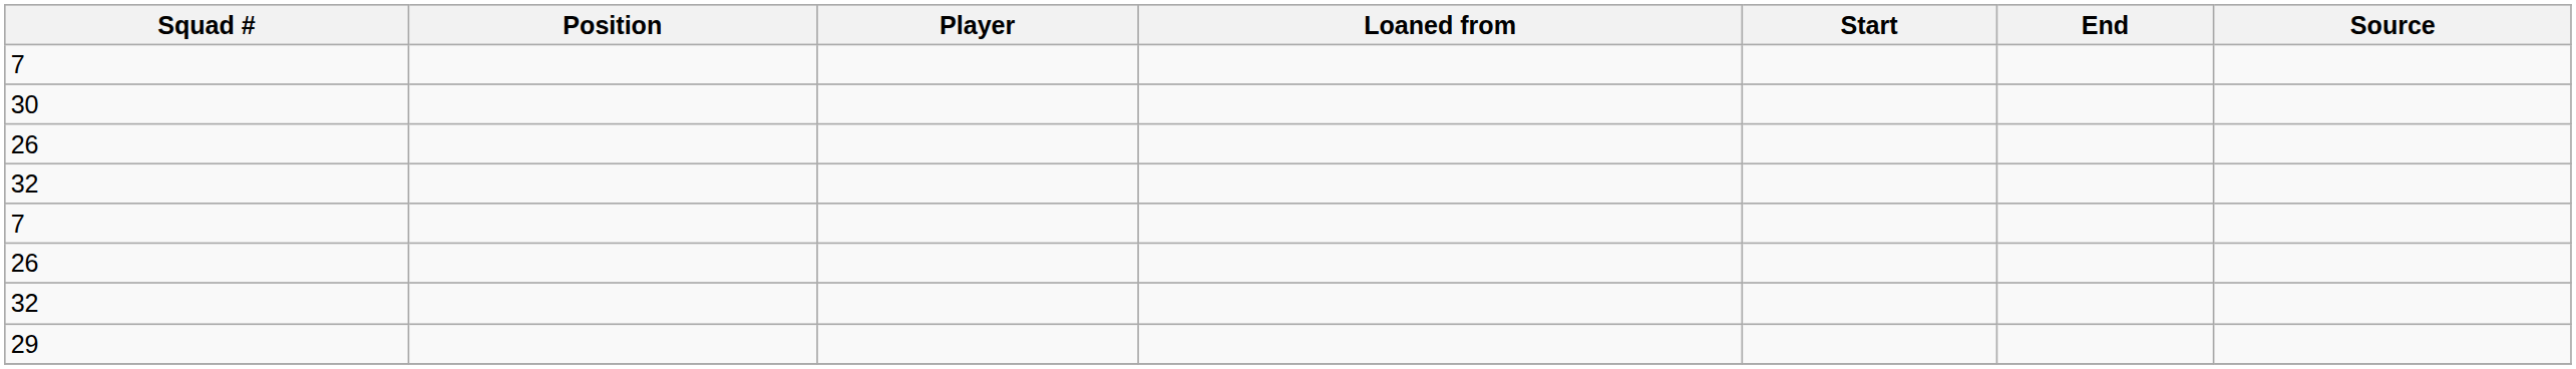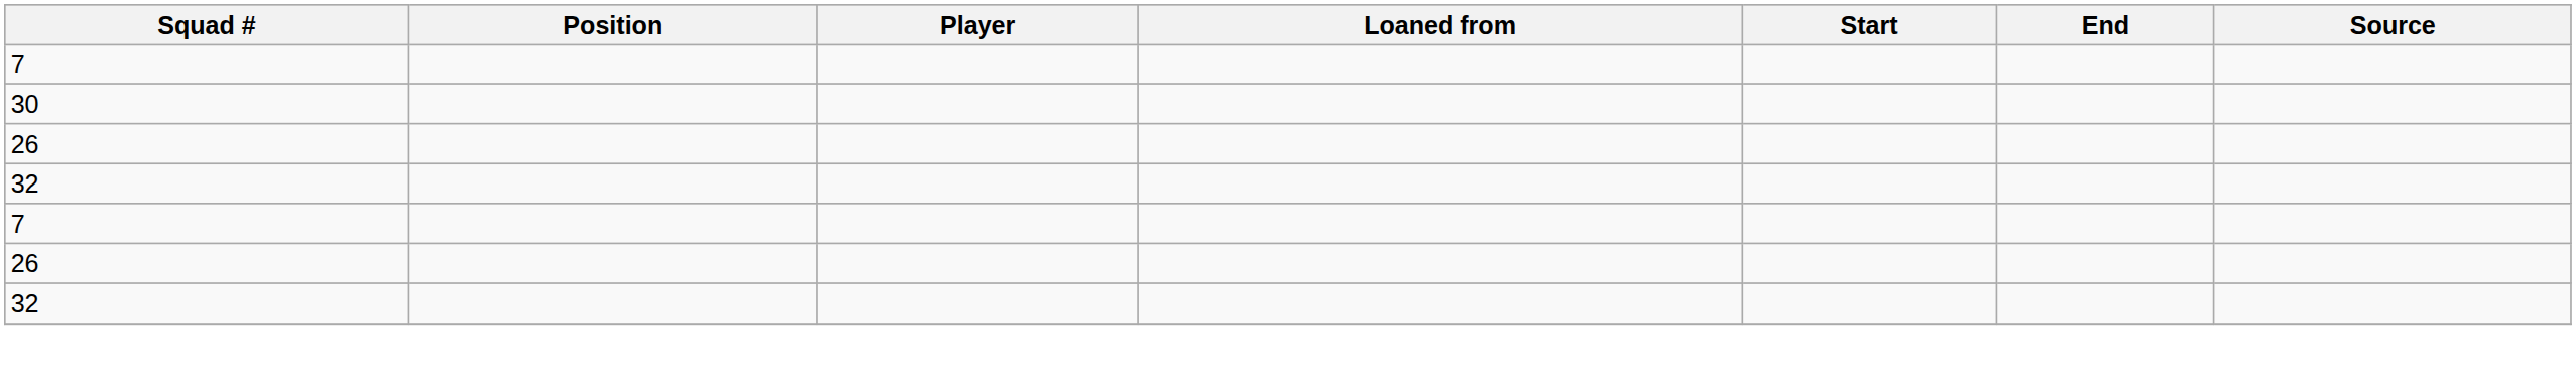 <table width=98% class="wikitable sortable" style="text-align:center; font-size:95%; text-align:left">
 <tr>
 <th>Squad #</th>
 <th>Position</th>
 <th>Player</th>
 <th>Loaned from</th>
 <th>Start</th>
 <th>End</th>
 <th>Source</th>
 </tr>
 <tr>
 <td>7</td>
 <td></td>
 <td></td>
 <td></td>
 <td></td>
 <td></td>
 <td></td>
 </tr>
 <tr>
 <td>30</td>
 <td></td>
 <td></td>
 <td></td>
 <td></td>
 <td></td>
 <td></td>
 </tr>
 <tr>
 <td>26</td>
 <td></td>
 <td></td>
 <td></td>
 <td></td>
 <td></td>
 <td></td>
 </tr>
 <tr>
 <td>32</td>
 <td></td>
 <td></td>
 <td></td>
 <td></td>
 <td></td>
 <td></td>
 </tr>
 <tr>
 <td>7</td>
 <td></td>
 <td></td>
 <td></td>
 <td></td>
 <td></td>
 <td></td>
 </tr>
 <tr>
 <td>26</td>
 <td></td>
 <td></td>
 <td></td>
 <td></td>
 <td></td>
 <td></td>
 </tr>
 <tr>
 <td>32</td>
 <td></td>
 <td></td>
 <td></td>
 <td></td>
 <td></td>
 <td></td>
 </tr>
 <tr>
-<td>29</td>
-<td></td>
-<td></td>
-<td></td>
-<td></td>
-<td></td>
-<td></td>
-</tr>
-<tr>
 </tr>
 </table>
